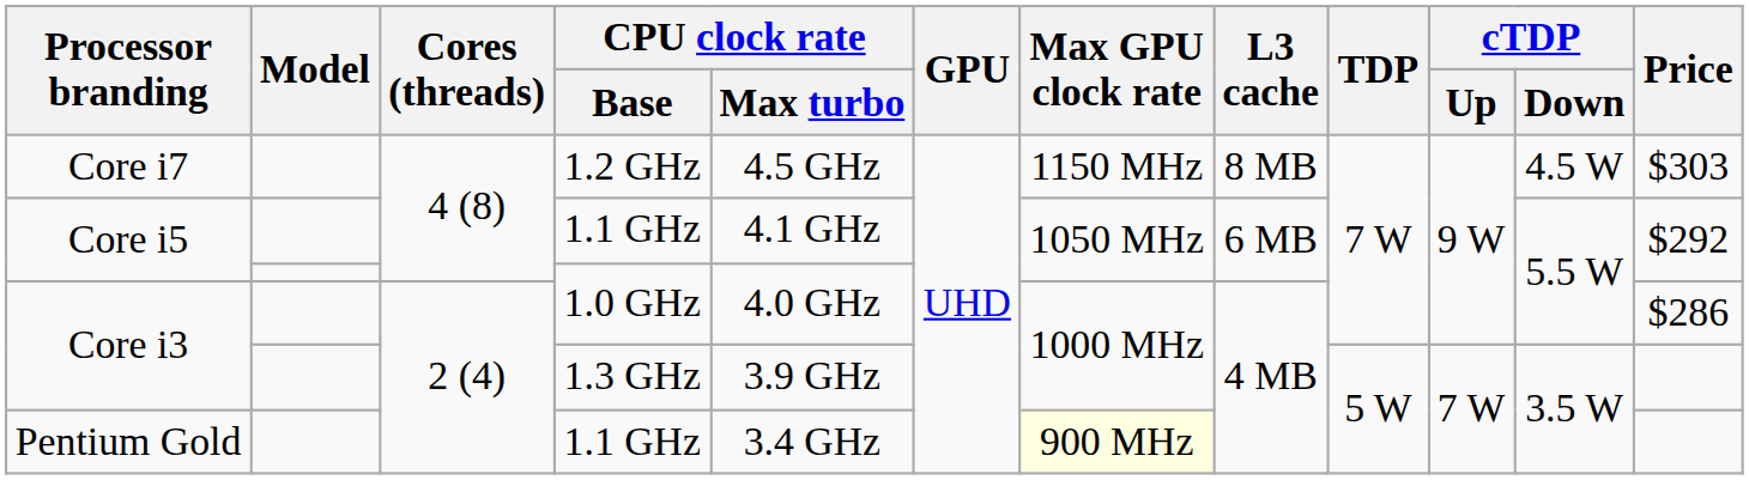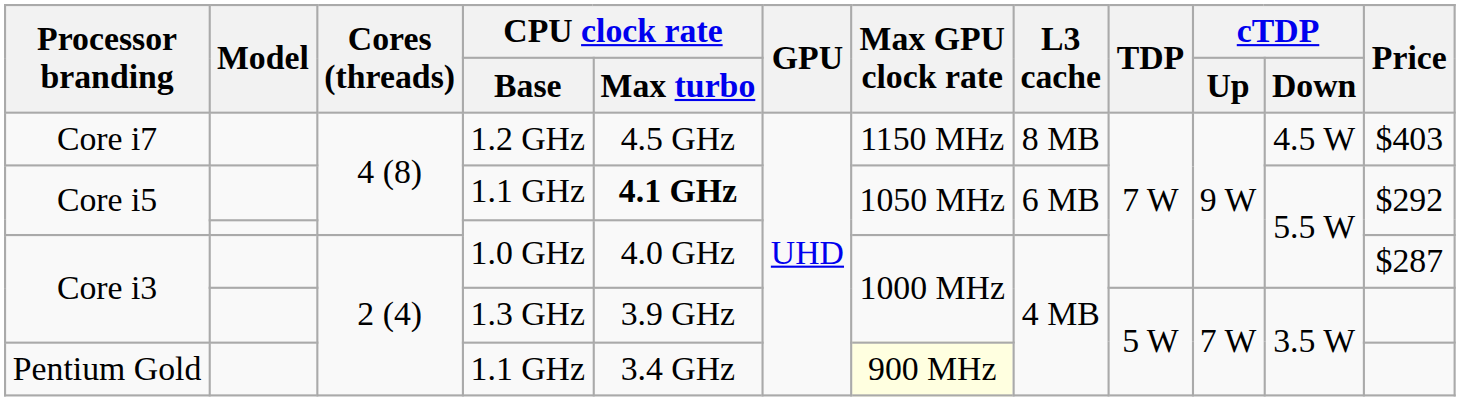 <table class="wikitable sortable" style="text-align: center;">
 <tr>
 <th rowspan="2">Processor<br>branding</th>
 <th rowspan="2">Model</th>
 <th rowspan="2">Cores<br>(threads)</th>
 <th colspan="2">CPU <a href='#'>clock rate</a></th>
 <th rowspan="2">GPU</th>
 <th rowspan="2">Max GPU<br>clock rate</th>
 <th rowspan="2">L3<br>cache</th>
 <th rowspan="2">TDP</th>
 <th colspan="2"><a href='#'>cTDP</a></th>
 <th rowspan="2">Price</th>
 </tr>
 <tr>
 <th>Base</th>
 <th>Max <a href='#'>turbo</a></th>
 <th>Up</th>
 <th>Down</th>
 </tr>
 <tr>
 <td>Core i7</td>
 <td></td>
 <td rowspan="3">4 (8)</td>
 <td>1.2 GHz</td>
 <td>4.5 GHz</td>
 <td rowspan="6"><a href='#'>UHD</a></td>
 <td>1150 MHz</td>
 <td>8 MB</td>
 <td rowspan="4">7 W</td>
 <td rowspan="4">9 W</td>
 <td>4.5 W</td>
-<td>$303</td>
+<td>$403</td>
 </tr>
 <tr>
 <td rowspan="2">Core i5</td>
 <td></td>
 <td>1.1 GHz</td>
-<td>4.1 GHz</td>
+<td><strong>4.1 GHz</strong></td>
 <td rowspan="2">1050 MHz</td>
 <td rowspan="2">6 MB</td>
 <td rowspan="3">5.5 W</td>
 <td rowspan="2">$292</td>
 </tr>
 <tr>
 <td></td>
 <td rowspan="2">1.0 GHz</td>
 <td rowspan="2">4.0 GHz</td>
 </tr>
 <tr>
 <td rowspan="2">Core i3</td>
 <td></td>
 <td rowspan="3">2 (4)</td>
 <td rowspan="2">1000 MHz</td>
 <td rowspan="3">4 MB</td>
-<td>$286</td>
+<td>$287</td>
 </tr>
 <tr>
 <td></td>
 <td>1.3 GHz</td>
 <td>3.9 GHz</td>
 <td rowspan="2">5 W</td>
 <td rowspan="2">7 W</td>
 <td rowspan="2">3.5 W</td>
 <td></td>
 </tr>
 <tr>
 <td>Pentium Gold</td>
 <td></td>
 <td>1.1 GHz</td>
 <td>3.4 GHz</td>
 <td style="background: lightyellow;">900 MHz</td>
 <td></td>
 </tr>
 </table>
